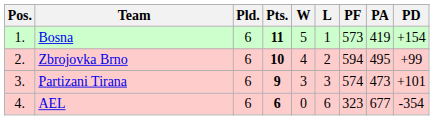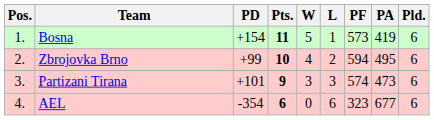 <table class="wikitable" style="text-align:center">
 <tr>
 <th width=15>Pos.</th>
 <th width=220>Team</th>
-<th width=20>Pld.</th>
+<th width=20>PD</th>
 <th width=20>Pts.</th>
 <th width=20>W</th>
 <th width=20>L</th>
 <th width=20>PF</th>
 <th width=20>PA</th>
-<th width=20>PD</th>
+<th width=20>Pld.</th>
 </tr>
 <tr style="background: #ccffcc;">
 <td>1.</td>
 <td align=left> <a href='#'>Bosna</a></td>
-<td>6</td>
+<td>+154</td>
 <td><strong>11</strong></td>
 <td>5</td>
 <td>1</td>
 <td>573</td>
 <td>419</td>
-<td>+154</td>
+<td>6</td>
 </tr>
 <tr style="background: #ffcccc;">
 <td>2.</td>
 <td align=left> <a href='#'>Zbrojovka Brno</a></td>
-<td>6</td>
+<td>+99</td>
 <td><strong>10</strong></td>
 <td>4</td>
 <td>2</td>
 <td>594</td>
 <td>495</td>
-<td>+99</td>
+<td>6</td>
 </tr>
 <tr style="background: #ffcccc;">
 <td>3.</td>
 <td align=left> <a href='#'>Partizani Tirana</a></td>
-<td>6</td>
+<td>+101</td>
 <td><strong>9</strong></td>
 <td>3</td>
 <td>3</td>
 <td>574</td>
 <td>473</td>
-<td>+101</td>
+<td>6</td>
 </tr>
 <tr style="background: #ffcccc;">
 <td>4.</td>
 <td align=left> <a href='#'>AEL</a></td>
-<td>6</td>
+<td>-354</td>
 <td><strong>6</strong></td>
 <td>0</td>
 <td>6</td>
 <td>323</td>
 <td>677</td>
-<td>-354</td>
+<td>6</td>
 </tr>
 </table>
